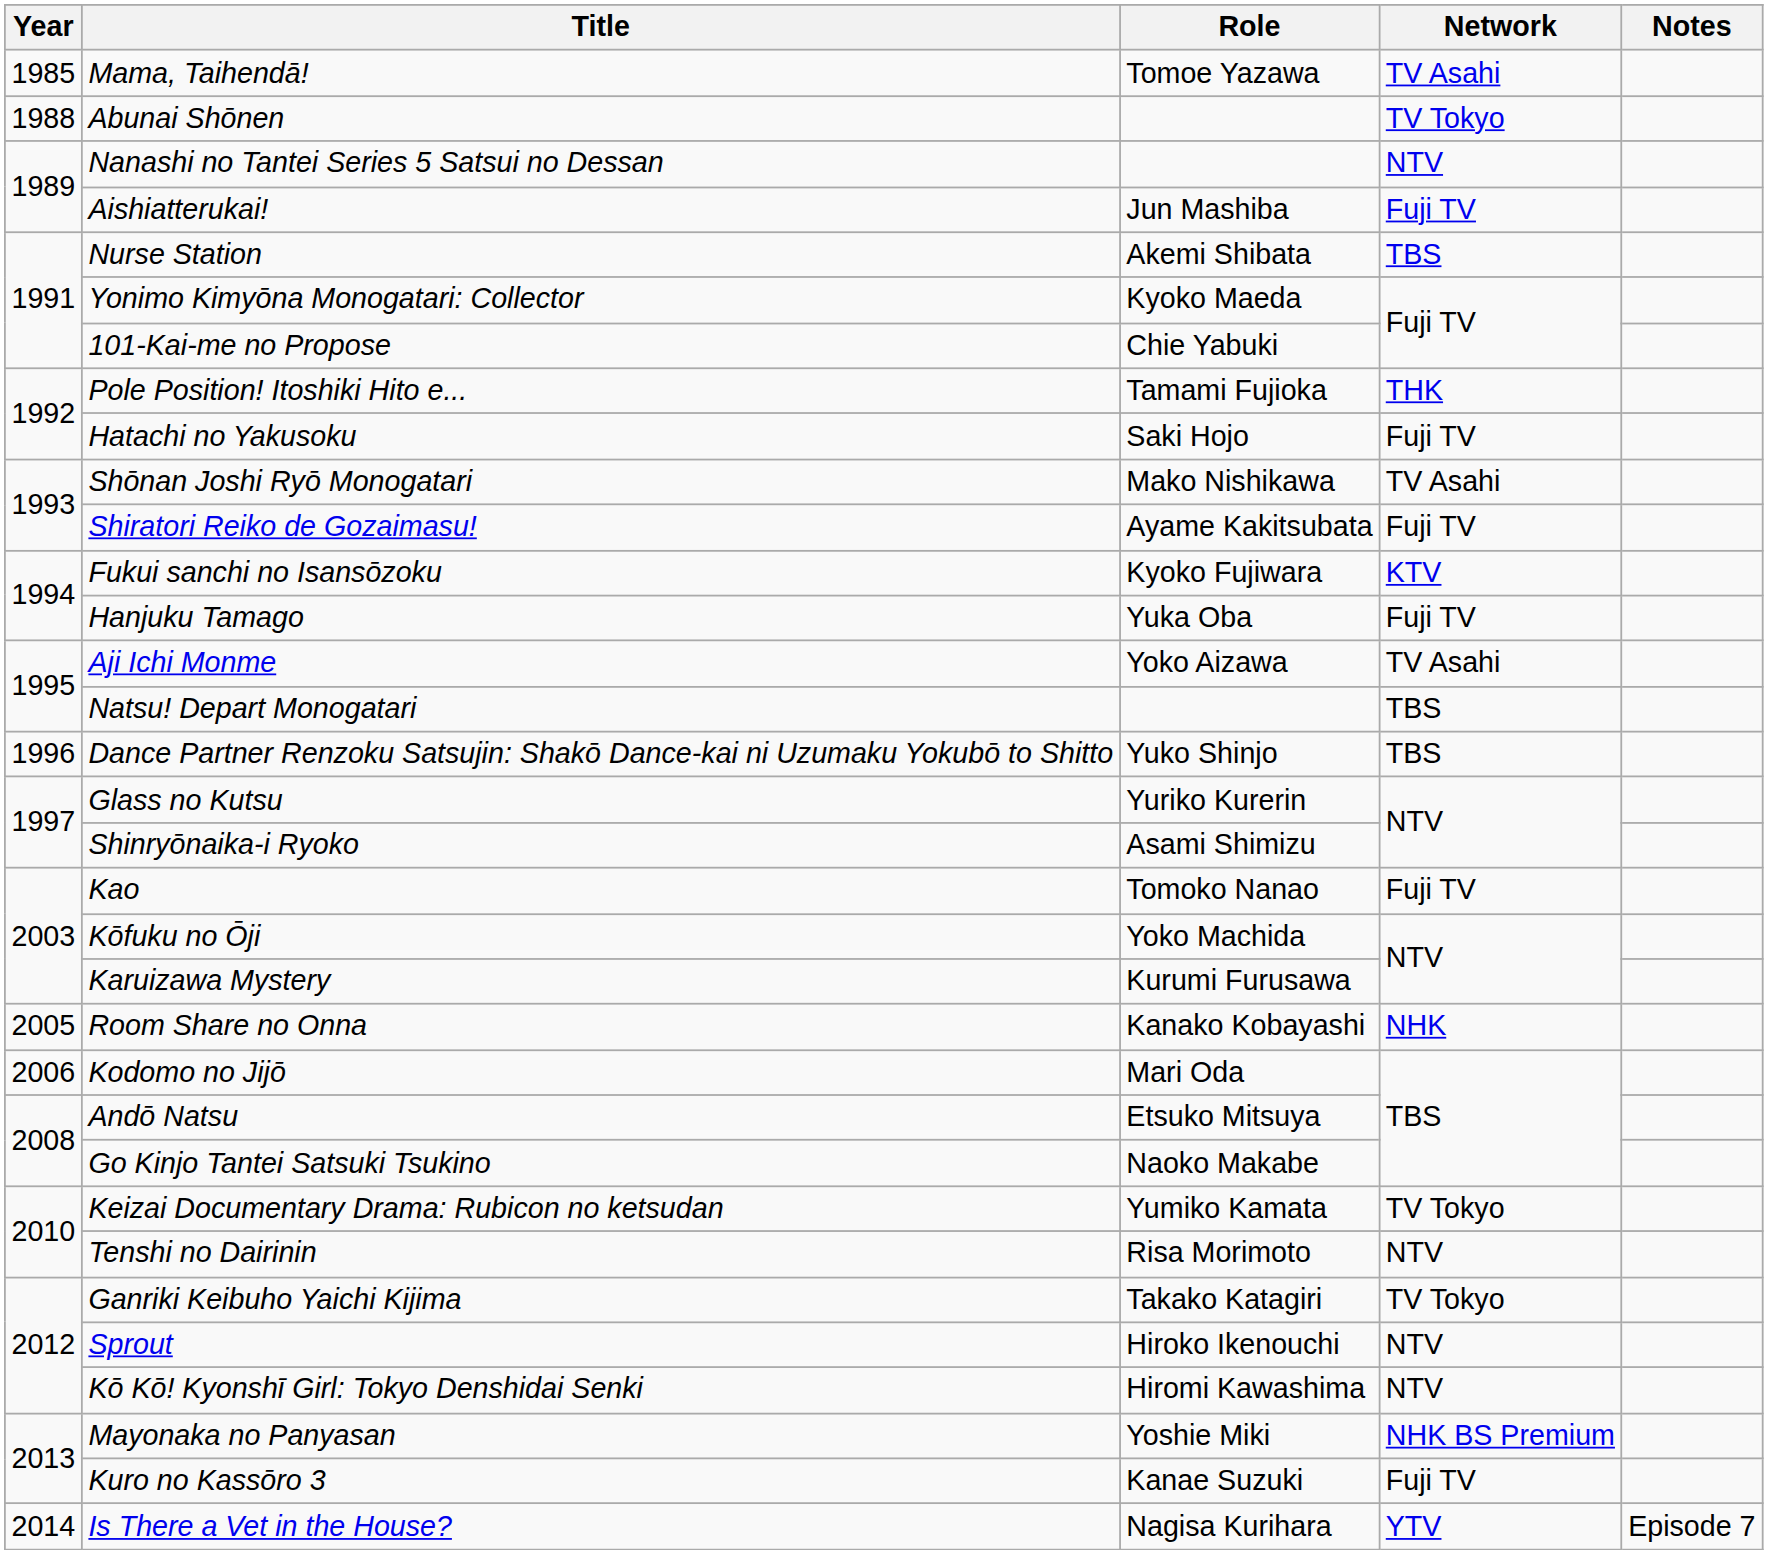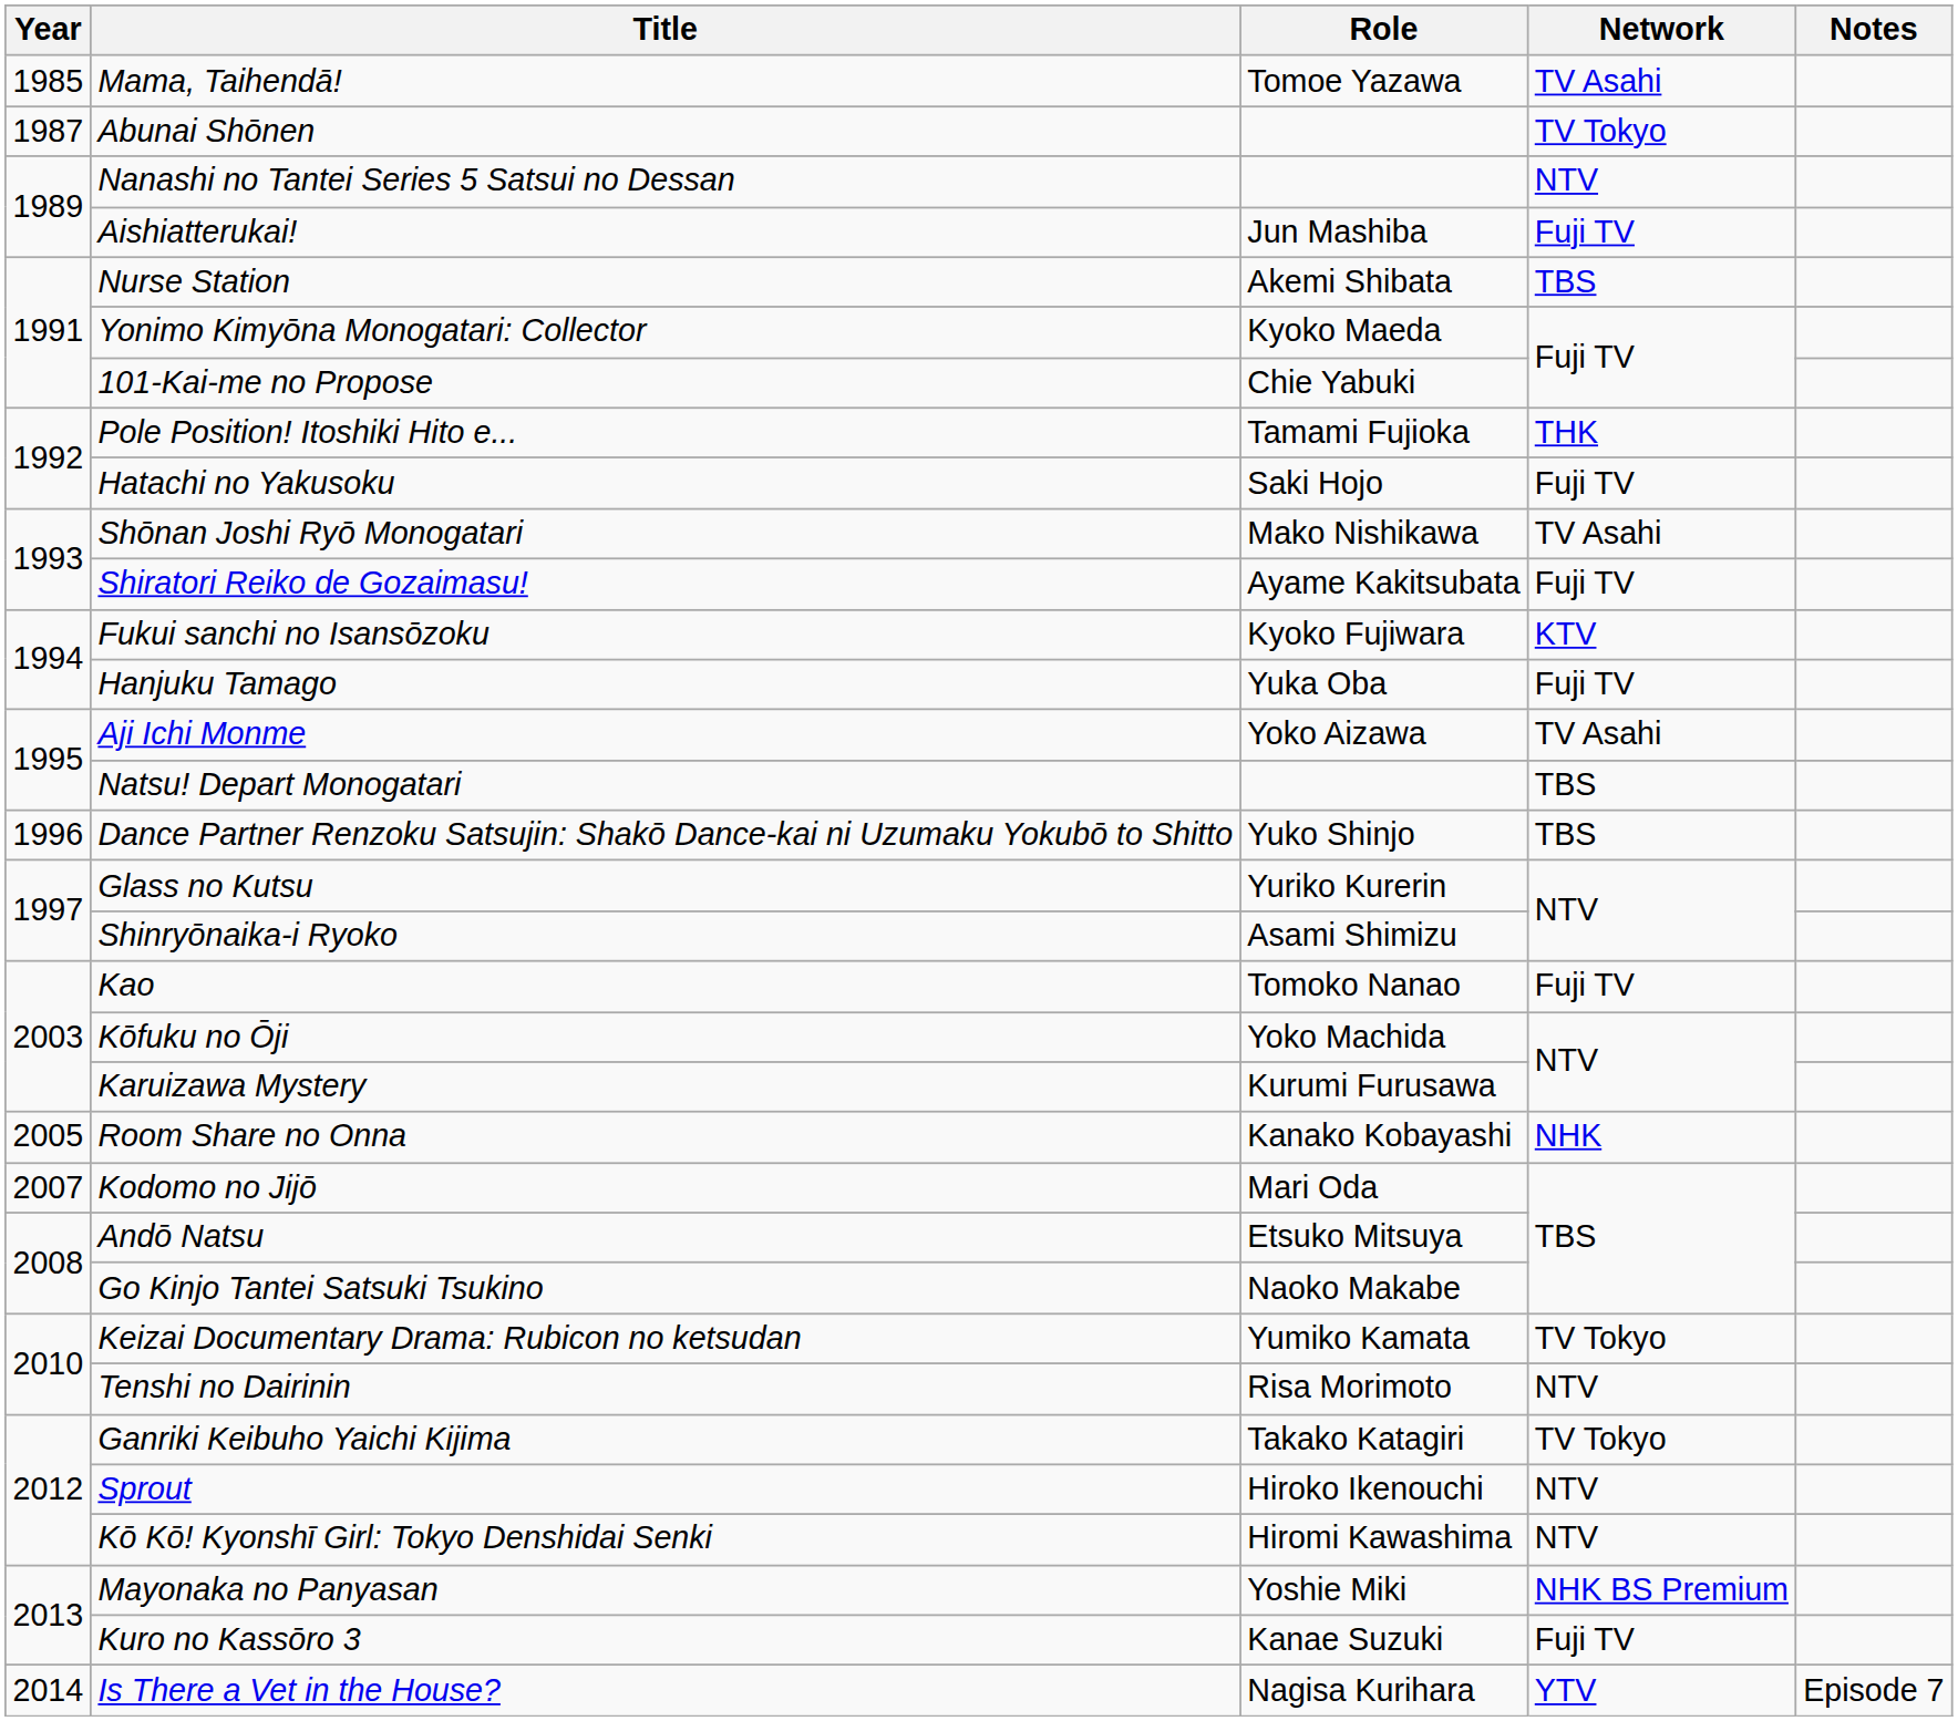 <table class="wikitable">
 <tr>
 <th>Year</th>
 <th>Title</th>
 <th>Role</th>
 <th>Network</th>
 <th>Notes</th>
 </tr>
 <tr>
 <td>1985</td>
 <td><em>Mama, Taihendā!</em></td>
 <td>Tomoe Yazawa</td>
 <td><a href='#'>TV Asahi</a></td>
 <td></td>
 </tr>
 <tr>
-<td>1988</td>
+<td>1987</td>
 <td><em>Abunai Shōnen</em></td>
 <td></td>
 <td><a href='#'>TV Tokyo</a></td>
 <td></td>
 </tr>
 <tr>
 <td rowspan="2">1989</td>
 <td><em>Nanashi no Tantei Series 5 Satsui no Dessan</em></td>
 <td></td>
 <td><a href='#'>NTV</a></td>
 <td></td>
 </tr>
 <tr>
 <td><em>Aishiatterukai!</em></td>
 <td>Jun Mashiba</td>
 <td><a href='#'>Fuji TV</a></td>
 <td></td>
 </tr>
 <tr>
 <td rowspan="3">1991</td>
 <td><em>Nurse Station</em></td>
 <td>Akemi Shibata</td>
 <td><a href='#'>TBS</a></td>
 <td></td>
 </tr>
 <tr>
 <td><em>Yonimo Kimyōna Monogatari: Collector</em></td>
 <td>Kyoko Maeda</td>
 <td rowspan="2">Fuji TV</td>
 <td></td>
 </tr>
 <tr>
 <td><em>101-Kai-me no Propose</em></td>
 <td>Chie Yabuki</td>
 <td></td>
 </tr>
 <tr>
 <td rowspan="2">1992</td>
 <td><em>Pole Position! Itoshiki Hito e...</em></td>
 <td>Tamami Fujioka</td>
 <td><a href='#'>THK</a></td>
 <td></td>
 </tr>
 <tr>
 <td><em>Hatachi no Yakusoku</em></td>
 <td>Saki Hojo</td>
 <td>Fuji TV</td>
 <td></td>
 </tr>
 <tr>
 <td rowspan="2">1993</td>
 <td><em>Shōnan Joshi Ryō Monogatari</em></td>
 <td>Mako Nishikawa</td>
 <td>TV Asahi</td>
 <td></td>
 </tr>
 <tr>
 <td><em><a href='#'>Shiratori Reiko de Gozaimasu!</a></em></td>
 <td>Ayame Kakitsubata</td>
 <td>Fuji TV</td>
 <td></td>
 </tr>
 <tr>
 <td rowspan="2">1994</td>
 <td><em>Fukui sanchi no Isansōzoku</em></td>
 <td>Kyoko Fujiwara</td>
 <td><a href='#'>KTV</a></td>
 <td></td>
 </tr>
 <tr>
 <td><em>Hanjuku Tamago</em></td>
 <td>Yuka Oba</td>
 <td>Fuji TV</td>
 <td></td>
 </tr>
 <tr>
 <td rowspan="2">1995</td>
 <td><em><a href='#'>Aji Ichi Monme</a></em></td>
 <td>Yoko Aizawa</td>
 <td>TV Asahi</td>
 <td></td>
 </tr>
 <tr>
 <td><em>Natsu! Depart Monogatari</em></td>
 <td></td>
 <td>TBS</td>
 <td></td>
 </tr>
 <tr>
 <td>1996</td>
 <td><em>Dance Partner Renzoku Satsujin: Shakō Dance-kai ni Uzumaku Yokubō to Shitto</em></td>
 <td>Yuko Shinjo</td>
 <td>TBS</td>
 <td></td>
 </tr>
 <tr>
 <td rowspan="2">1997</td>
 <td><em>Glass no Kutsu</em></td>
 <td>Yuriko Kurerin</td>
 <td rowspan="2">NTV</td>
 <td></td>
 </tr>
 <tr>
 <td><em>Shinryōnaika-i Ryoko</em></td>
 <td>Asami Shimizu</td>
 <td></td>
 </tr>
 <tr>
 <td rowspan="3">2003</td>
 <td><em>Kao</em></td>
 <td>Tomoko Nanao</td>
 <td>Fuji TV</td>
 <td></td>
 </tr>
 <tr>
 <td><em>Kōfuku no Ōji</em></td>
 <td>Yoko Machida</td>
 <td rowspan="2">NTV</td>
 <td></td>
 </tr>
 <tr>
 <td><em>Karuizawa Mystery</em></td>
 <td>Kurumi Furusawa</td>
 <td></td>
 </tr>
 <tr>
 <td>2005</td>
 <td><em>Room Share no Onna</em></td>
 <td>Kanako Kobayashi</td>
 <td><a href='#'>NHK</a></td>
 <td></td>
 </tr>
 <tr>
-<td>2006</td>
+<td>2007</td>
 <td><em>Kodomo no Jijō</em></td>
 <td>Mari Oda</td>
 <td rowspan="3">TBS</td>
 <td></td>
 </tr>
 <tr>
 <td rowspan="2">2008</td>
 <td><em>Andō Natsu</em></td>
 <td>Etsuko Mitsuya</td>
 <td></td>
 </tr>
 <tr>
 <td><em>Go Kinjo Tantei Satsuki Tsukino</em></td>
 <td>Naoko Makabe</td>
 <td></td>
 </tr>
 <tr>
 <td rowspan="2">2010</td>
 <td><em>Keizai Documentary Drama: Rubicon no ketsudan</em></td>
 <td>Yumiko Kamata</td>
 <td>TV Tokyo</td>
 <td></td>
 </tr>
 <tr>
 <td><em>Tenshi no Dairinin</em></td>
 <td>Risa Morimoto</td>
 <td>NTV</td>
 <td></td>
 </tr>
 <tr>
 <td rowspan="3">2012</td>
 <td><em>Ganriki Keibuho Yaichi Kijima</em></td>
 <td>Takako Katagiri</td>
 <td>TV Tokyo</td>
 <td></td>
 </tr>
 <tr>
 <td><em><a href='#'>Sprout</a></em></td>
 <td>Hiroko Ikenouchi</td>
 <td>NTV</td>
 <td></td>
 </tr>
 <tr>
 <td><em>Kō Kō! Kyonshī Girl: Tokyo Denshidai Senki</em></td>
 <td>Hiromi Kawashima</td>
 <td>NTV</td>
 <td></td>
 </tr>
 <tr>
 <td rowspan="2">2013</td>
 <td><em>Mayonaka no Panyasan</em></td>
 <td>Yoshie Miki</td>
 <td><a href='#'>NHK BS Premium</a></td>
 <td></td>
 </tr>
 <tr>
 <td><em>Kuro no Kassōro 3</em></td>
 <td>Kanae Suzuki</td>
 <td>Fuji TV</td>
 <td></td>
 </tr>
 <tr>
 <td>2014</td>
 <td><em><a href='#'>Is There a Vet in the House?</a></em></td>
 <td>Nagisa Kurihara</td>
 <td><a href='#'>YTV</a></td>
 <td>Episode 7</td>
 </tr>
 </table>
